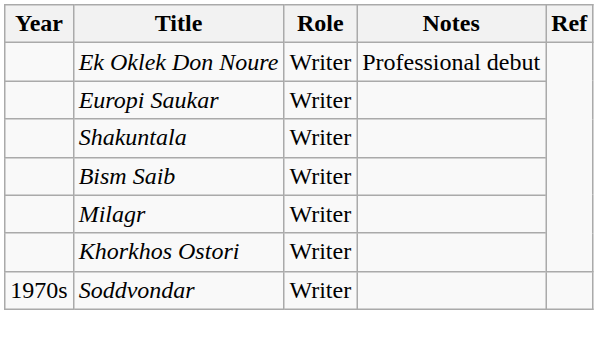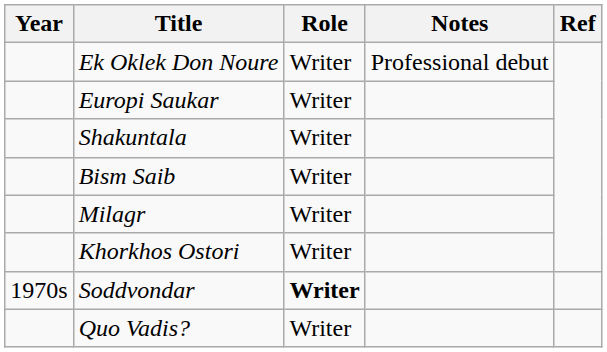 <table class="wikitable sortable">
 <tr>
 <th>Year</th>
 <th>Title</th>
 <th>Role</th>
 <th>Notes</th>
 <th>Ref</th>
 </tr>
 <tr>
 <td></td>
 <td><em>Ek Oklek Don Noure</em></td>
 <td>Writer</td>
 <td>Professional debut</td>
 <td rowspan="6"></td>
 </tr>
 <tr>
 <td></td>
 <td><em>Europi Saukar</em></td>
 <td>Writer</td>
 <td></td>
 </tr>
 <tr>
 <td></td>
 <td><em>Shakuntala</em></td>
 <td>Writer</td>
 <td></td>
 </tr>
 <tr>
 <td></td>
 <td><em>Bism Saib</em></td>
 <td>Writer</td>
 <td></td>
 </tr>
 <tr>
 <td></td>
 <td><em>Milagr</em></td>
 <td>Writer</td>
 <td></td>
 </tr>
 <tr>
 <td></td>
 <td><em>Khorkhos Ostori</em></td>
 <td>Writer</td>
 <td></td>
 </tr>
 <tr>
 <td>1970s</td>
 <td><em>Soddvondar</em></td>
+<td><strong>Writer</strong></td>
+<td></td>
+<td></td>
+</tr>
+<tr>
+<td></td>
+<td><em>Quo Vadis?</em></td>
 <td>Writer</td>
 <td></td>
 <td></td>
 </tr>
 </table>
